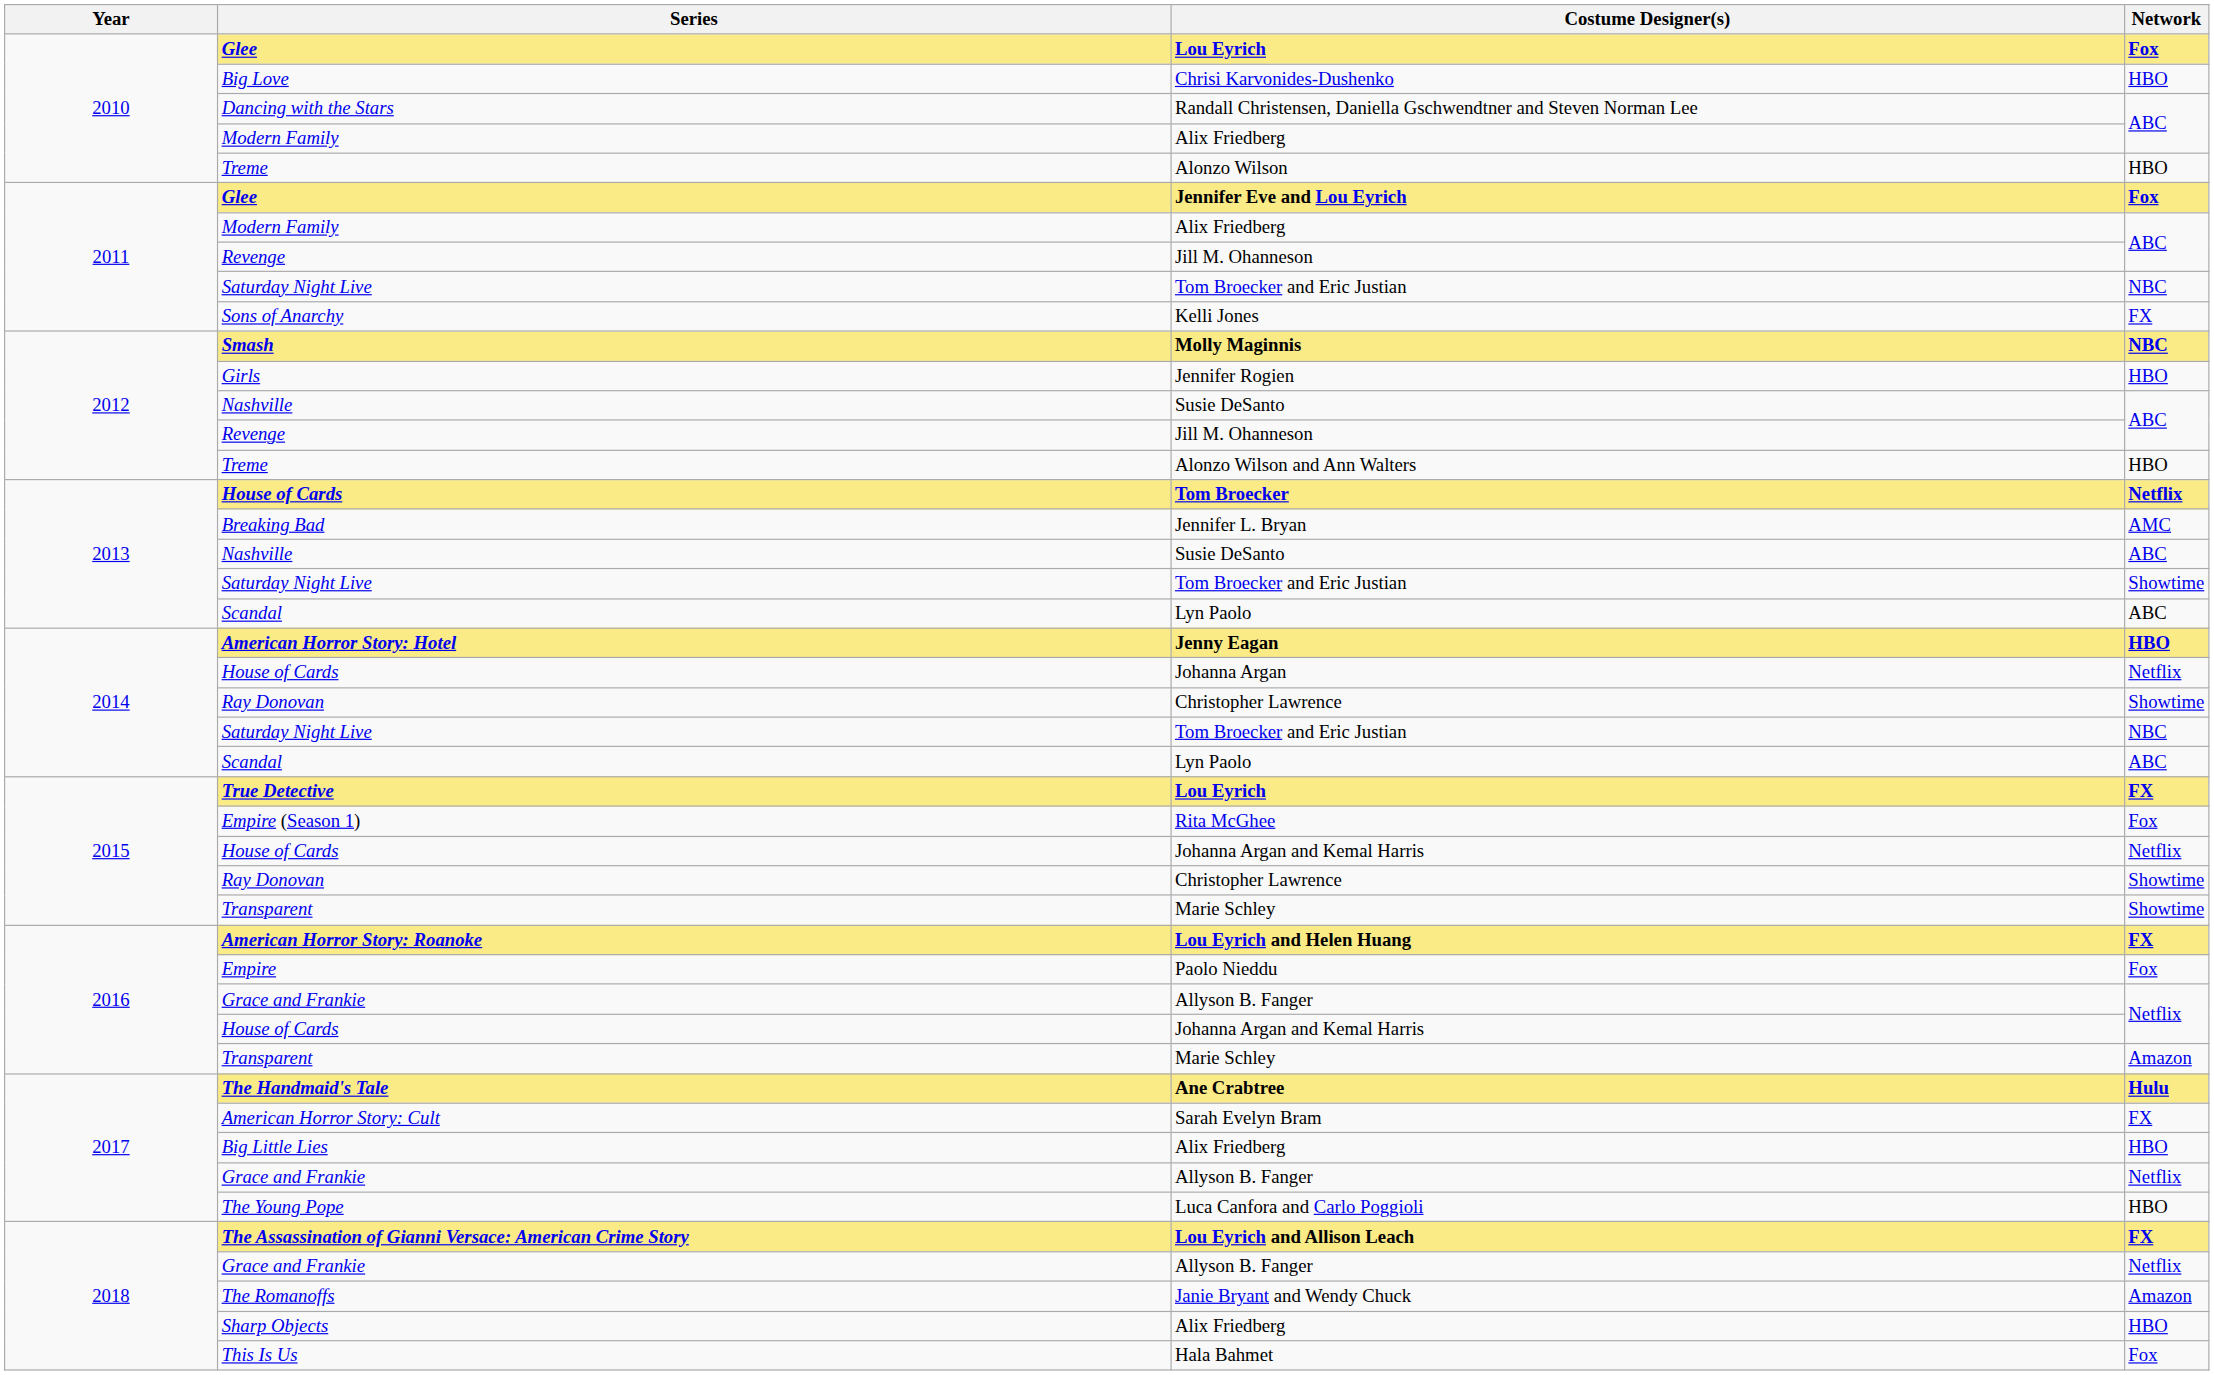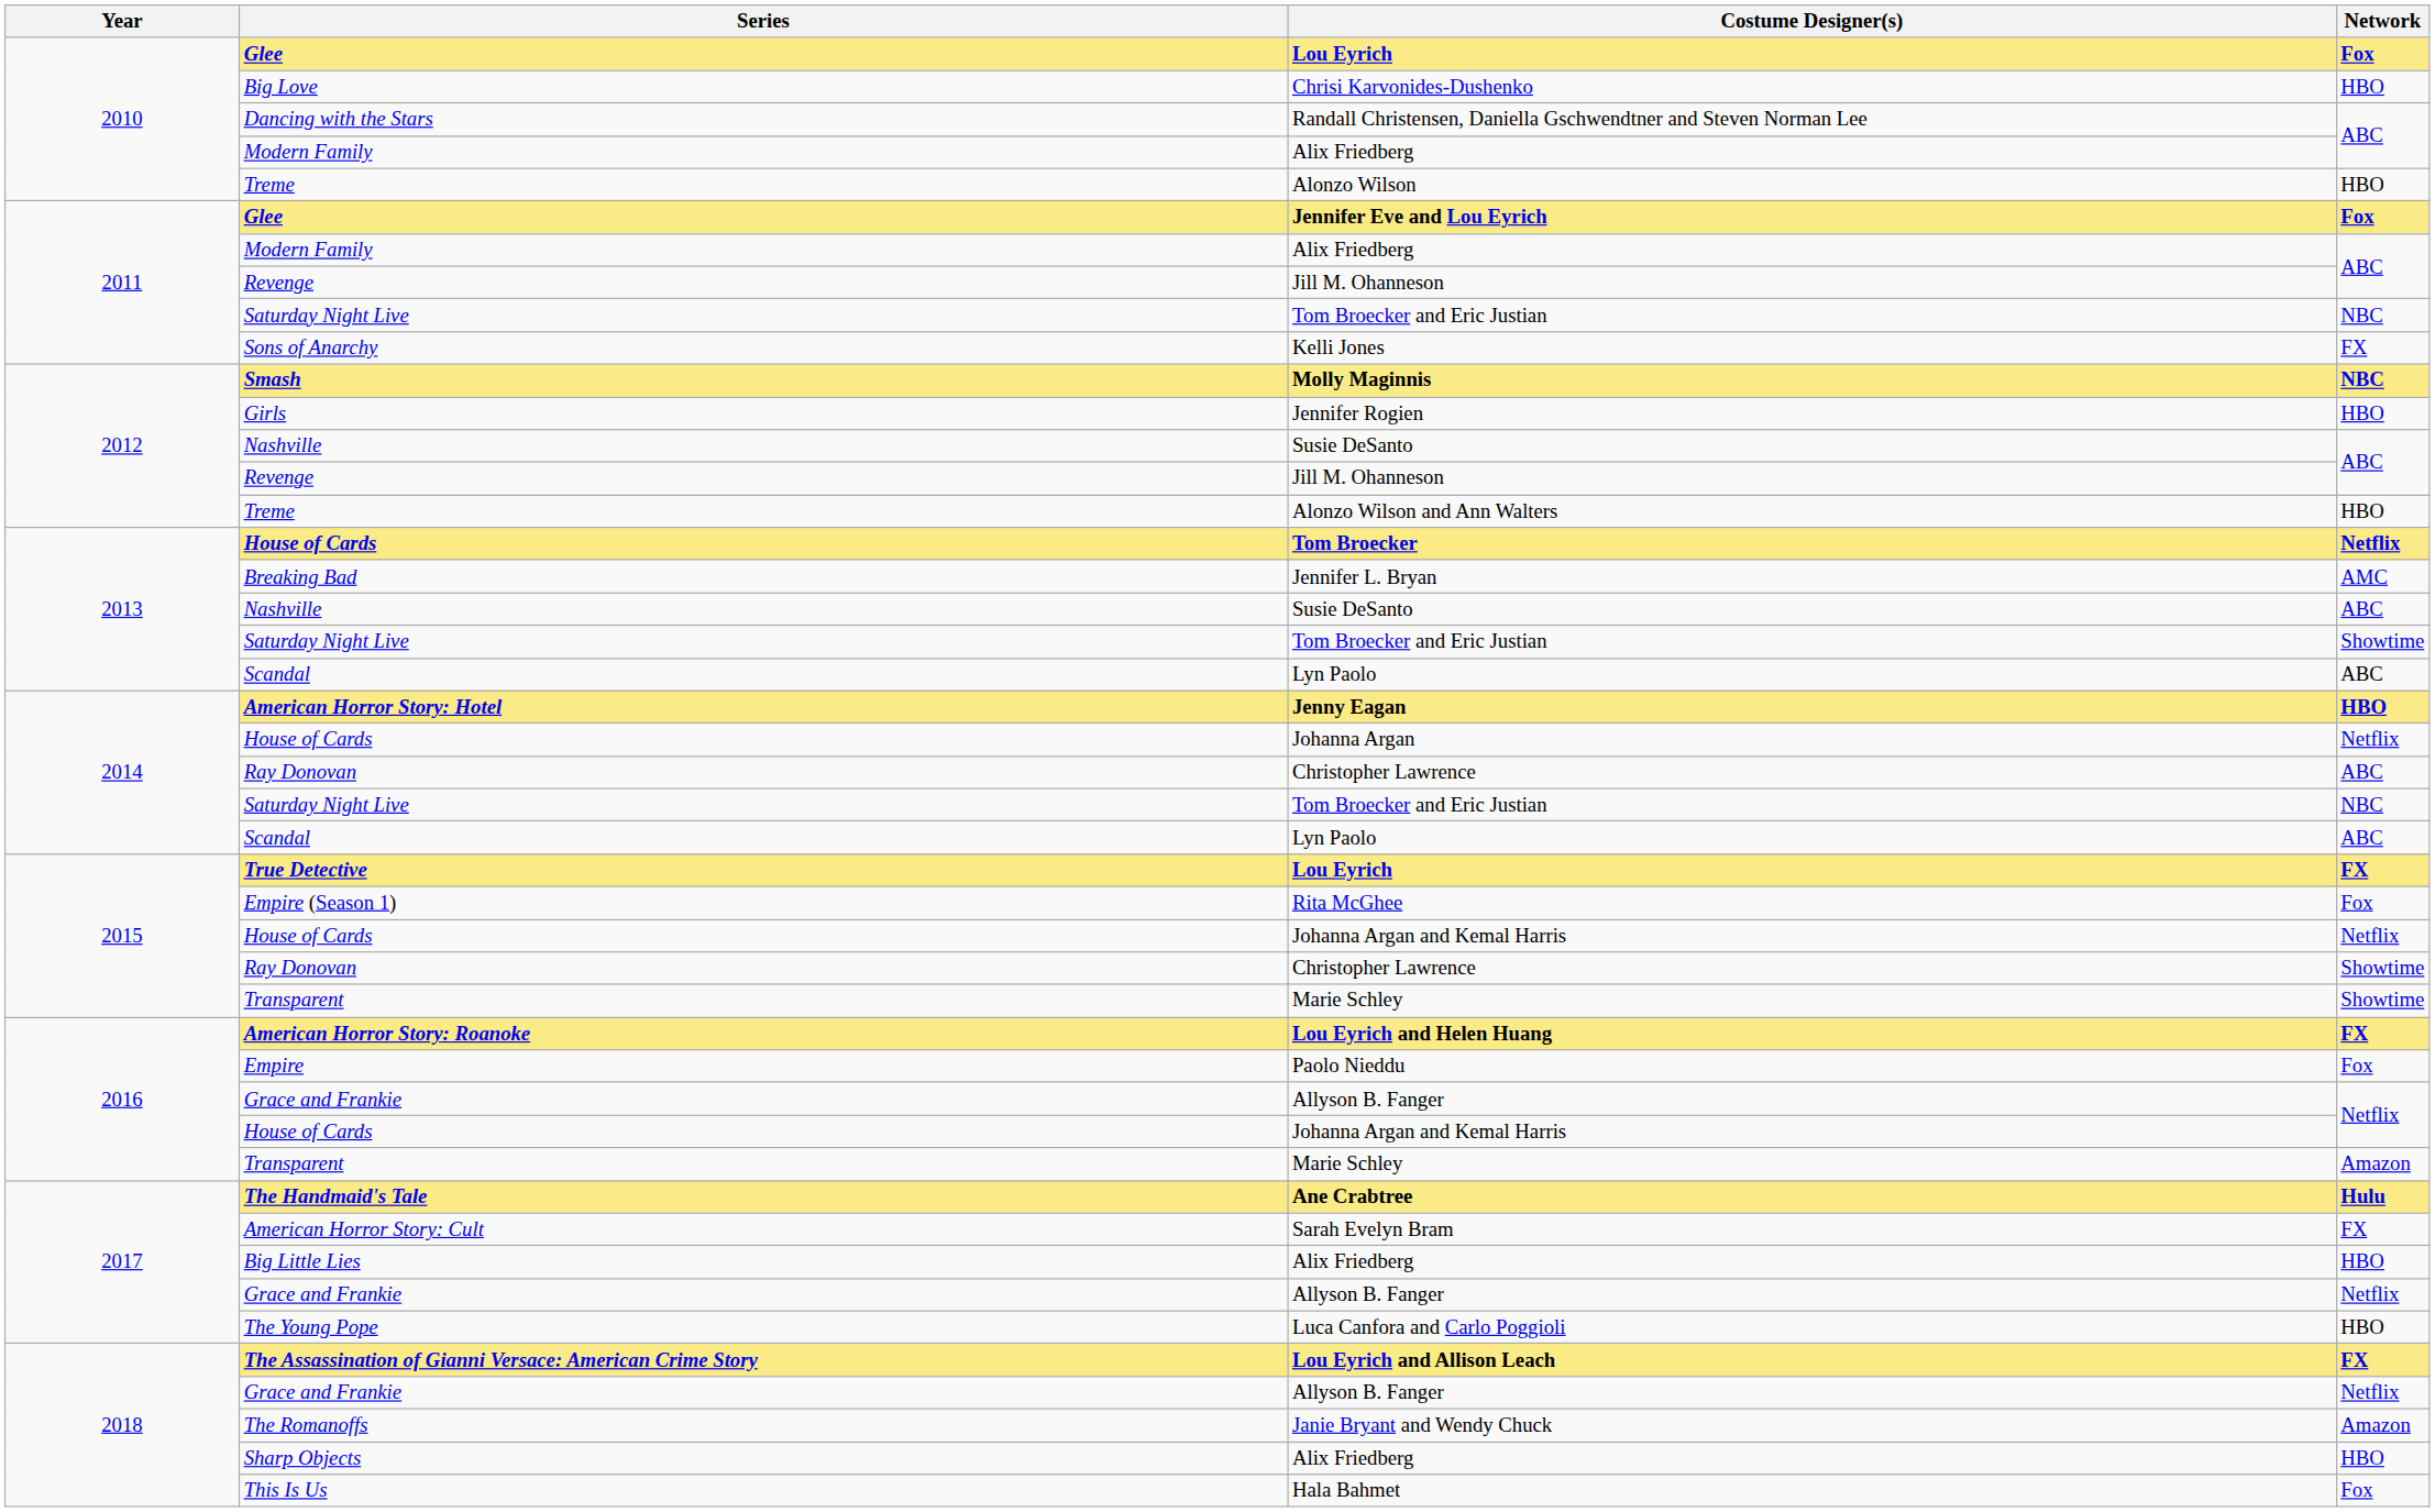 <table class="wikitable" width="95%" cellpadding="5">
 <tr>
 <th width="10%">Year</th>
 <th width="45%">Series</th>
 <th width="45%">Costume Designer(s)</th>
 <th width="8%">Network</th>
 </tr>
 <tr>
 <td rowspan="5" style="text-align:center;"><a href='#'>2010</a><br></td>
 <td style="background:#FAEB86;"><strong><em><a href='#'>Glee</a></em></strong></td>
 <td style="background:#FAEB86;"><strong><a href='#'>Lou Eyrich</a></strong></td>
 <td style="background:#FAEB86;"><strong><a href='#'>Fox</a></strong></td>
 </tr>
 <tr>
 <td><em><a href='#'>Big Love</a></em></td>
 <td><a href='#'>Chrisi Karvonides-Dushenko</a></td>
 <td><a href='#'>HBO</a></td>
 </tr>
 <tr>
 <td><em><a href='#'>Dancing with the Stars</a></em></td>
 <td>Randall Christensen, Daniella Gschwendtner and Steven Norman Lee</td>
 <td rowspan="2"><a href='#'>ABC</a></td>
 </tr>
 <tr>
 <td><em><a href='#'>Modern Family</a></em></td>
 <td>Alix Friedberg</td>
 </tr>
 <tr>
 <td><em><a href='#'>Treme</a></em></td>
 <td>Alonzo Wilson</td>
 <td>HBO</td>
 </tr>
 <tr>
 <td rowspan="5" style="text-align:center;"><a href='#'>2011</a><br></td>
 <td style="background:#FAEB86;"><strong><em><a href='#'>Glee</a></em></strong></td>
 <td style="background:#FAEB86;"><strong>Jennifer Eve and <a href='#'>Lou Eyrich</a></strong></td>
 <td style="background:#FAEB86;"><strong><a href='#'>Fox</a></strong></td>
 </tr>
 <tr>
 <td><em><a href='#'>Modern Family</a></em></td>
 <td>Alix Friedberg</td>
 <td rowspan="2"><a href='#'>ABC</a></td>
 </tr>
 <tr>
 <td><em><a href='#'>Revenge</a></em></td>
 <td>Jill M. Ohanneson</td>
 </tr>
 <tr>
 <td><em><a href='#'>Saturday Night Live</a></em></td>
 <td><a href='#'>Tom Broecker</a> and Eric Justian</td>
 <td><a href='#'>NBC</a></td>
 </tr>
 <tr>
 <td><em><a href='#'>Sons of Anarchy</a></em></td>
 <td>Kelli Jones</td>
 <td><a href='#'>FX</a></td>
 </tr>
 <tr>
 <td rowspan="5" style="text-align:center;"><a href='#'>2012</a><br></td>
 <td style="background:#FAEB86;"><strong><em><a href='#'>Smash</a></em></strong></td>
 <td style="background:#FAEB86;"><strong>Molly Maginnis</strong></td>
 <td style="background:#FAEB86;"><strong><a href='#'>NBC</a></strong></td>
 </tr>
 <tr>
 <td><em><a href='#'>Girls</a></em></td>
 <td>Jennifer Rogien</td>
 <td><a href='#'>HBO</a></td>
 </tr>
 <tr>
 <td><em><a href='#'>Nashville</a></em></td>
 <td>Susie DeSanto</td>
 <td rowspan="2"><a href='#'>ABC</a></td>
 </tr>
 <tr>
 <td><em><a href='#'>Revenge</a></em></td>
 <td>Jill M. Ohanneson</td>
 </tr>
 <tr>
 <td><em><a href='#'>Treme</a></em></td>
 <td>Alonzo Wilson and Ann Walters</td>
 <td>HBO</td>
 </tr>
 <tr>
 <td rowspan="5" style="text-align:center;"><a href='#'>2013</a><br></td>
 <td style="background:#FAEB86;"><strong><em><a href='#'>House of Cards</a></em></strong></td>
 <td style="background:#FAEB86;"><strong><a href='#'>Tom Broecker</a></strong></td>
 <td style="background:#FAEB86;"><strong><a href='#'>Netflix</a></strong></td>
 </tr>
 <tr>
 <td><em><a href='#'>Breaking Bad</a></em></td>
 <td>Jennifer L. Bryan</td>
 <td><a href='#'>AMC</a></td>
 </tr>
 <tr>
 <td><em><a href='#'>Nashville</a></em></td>
 <td>Susie DeSanto</td>
 <td><a href='#'>ABC</a></td>
 </tr>
 <tr>
 <td><em><a href='#'>Saturday Night Live</a></em></td>
 <td><a href='#'>Tom Broecker</a> and Eric Justian</td>
 <td><a href='#'>Showtime</a></td>
 </tr>
 <tr>
 <td><em><a href='#'>Scandal</a></em></td>
 <td>Lyn Paolo</td>
 <td>ABC</td>
 </tr>
 <tr>
 <td rowspan="5" style="text-align:center;"><a href='#'>2014</a><br></td>
 <td style="background:#FAEB86;"><strong><em><a href='#'>American Horror Story: Hotel</a></em></strong></td>
 <td style="background:#FAEB86;"><strong>Jenny Eagan</strong></td>
 <td style="background:#FAEB86;"><strong><a href='#'>HBO</a></strong></td>
 </tr>
 <tr>
 <td><em><a href='#'>House of Cards</a></em></td>
 <td>Johanna Argan</td>
 <td><a href='#'>Netflix</a></td>
 </tr>
 <tr>
 <td><em><a href='#'>Ray Donovan</a></em></td>
 <td>Christopher Lawrence</td>
-<td><a href='#'>Showtime</a></td>
+<td><a href='#'>ABC</a></td>
 </tr>
 <tr>
 <td><em><a href='#'>Saturday Night Live</a></em></td>
 <td><a href='#'>Tom Broecker</a> and Eric Justian</td>
 <td><a href='#'>NBC</a></td>
 </tr>
 <tr>
 <td><em><a href='#'>Scandal</a></em></td>
 <td>Lyn Paolo</td>
 <td><a href='#'>ABC</a></td>
 </tr>
 <tr>
 <td rowspan="5" style="text-align:center;"><a href='#'>2015</a><br></td>
 <td style="background:#FAEB86;"><strong><em><a href='#'>True Detective</a></em></strong></td>
 <td style="background:#FAEB86;"><strong><a href='#'>Lou Eyrich</a></strong></td>
 <td style="background:#FAEB86;"><strong><a href='#'>FX</a></strong></td>
 </tr>
 <tr>
 <td><em><a href='#'>Empire</a></em> (<a href='#'>Season 1</a>)</td>
 <td><a href='#'>Rita McGhee</a></td>
 <td><a href='#'>Fox</a></td>
 </tr>
 <tr>
 <td><em><a href='#'>House of Cards</a></em></td>
 <td>Johanna Argan and Kemal Harris</td>
 <td><a href='#'>Netflix</a></td>
 </tr>
 <tr>
 <td><em><a href='#'>Ray Donovan</a></em></td>
 <td>Christopher Lawrence</td>
 <td><a href='#'>Showtime</a></td>
 </tr>
 <tr>
 <td><em><a href='#'>Transparent</a></em></td>
 <td>Marie Schley</td>
 <td><a href='#'>Showtime</a></td>
 </tr>
 <tr>
 <td rowspan="5" style="text-align:center;"><a href='#'>2016</a><br></td>
 <td style="background:#FAEB86;"><strong><em><a href='#'>American Horror Story: Roanoke</a></em></strong></td>
 <td style="background:#FAEB86;"><strong><a href='#'>Lou Eyrich</a> and Helen Huang</strong></td>
 <td style="background:#FAEB86;"><strong><a href='#'>FX</a></strong></td>
 </tr>
 <tr>
 <td><em><a href='#'>Empire</a></em></td>
 <td>Paolo Nieddu</td>
 <td><a href='#'>Fox</a></td>
 </tr>
 <tr>
 <td><em><a href='#'>Grace and Frankie</a></em></td>
 <td>Allyson B. Fanger</td>
 <td rowspan="2"><a href='#'>Netflix</a></td>
 </tr>
 <tr>
 <td><em><a href='#'>House of Cards</a></em></td>
 <td>Johanna Argan and Kemal Harris</td>
 </tr>
 <tr>
 <td><em><a href='#'>Transparent</a></em></td>
 <td>Marie Schley</td>
 <td><a href='#'>Amazon</a></td>
 </tr>
 <tr>
 <td rowspan="5" style="text-align:center;"><a href='#'>2017</a><br></td>
 <td style="background:#FAEB86;"><strong><em><a href='#'>The Handmaid's Tale</a></em></strong></td>
 <td style="background:#FAEB86;"><strong>Ane Crabtree</strong></td>
 <td style="background:#FAEB86;"><strong><a href='#'>Hulu</a></strong></td>
 </tr>
 <tr>
 <td><em><a href='#'>American Horror Story: Cult</a></em></td>
 <td>Sarah Evelyn Bram</td>
 <td><a href='#'>FX</a></td>
 </tr>
 <tr>
 <td><em><a href='#'>Big Little Lies</a></em></td>
 <td>Alix Friedberg</td>
 <td><a href='#'>HBO</a></td>
 </tr>
 <tr>
 <td><em><a href='#'>Grace and Frankie</a></em></td>
 <td>Allyson B. Fanger</td>
 <td><a href='#'>Netflix</a></td>
 </tr>
 <tr>
 <td><em><a href='#'>The Young Pope</a></em></td>
 <td>Luca Canfora and <a href='#'>Carlo Poggioli</a></td>
 <td>HBO</td>
 </tr>
 <tr>
 <td rowspan="5" style="text-align:center;"><a href='#'>2018</a><br></td>
 <td style="background:#FAEB86;"><strong><em><a href='#'>The Assassination of Gianni Versace: American Crime Story</a></em></strong></td>
 <td style="background:#FAEB86;"><strong><a href='#'>Lou Eyrich</a> and Allison Leach</strong></td>
 <td style="background:#FAEB86;"><strong><a href='#'>FX</a></strong></td>
 </tr>
 <tr>
 <td><em><a href='#'>Grace and Frankie</a></em></td>
 <td>Allyson B. Fanger</td>
 <td><a href='#'>Netflix</a></td>
 </tr>
 <tr>
 <td><em><a href='#'>The Romanoffs</a></em></td>
 <td><a href='#'>Janie Bryant</a> and Wendy Chuck</td>
 <td><a href='#'>Amazon</a></td>
 </tr>
 <tr>
 <td><em><a href='#'>Sharp Objects</a></em></td>
 <td>Alix Friedberg</td>
 <td><a href='#'>HBO</a></td>
 </tr>
 <tr>
 <td><em><a href='#'>This Is Us</a></em></td>
 <td>Hala Bahmet</td>
 <td><a href='#'>Fox</a></td>
 </tr>
 </table>
